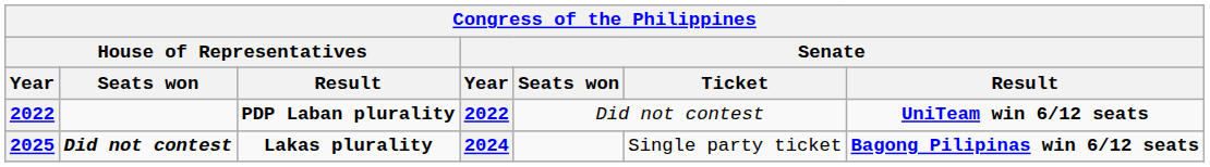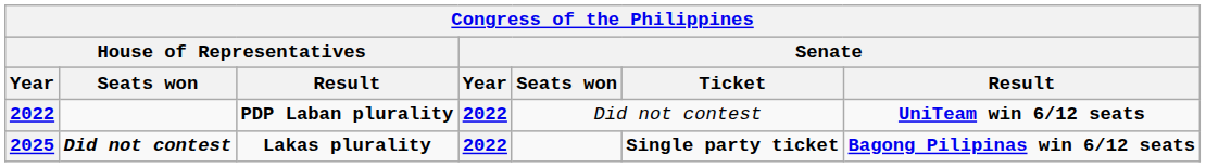 <table class="wikitable" style="text-align:center; font-size:90%">
 <tr>
 <th colspan="7"><a href='#'>Congress of the Philippines</a></th>
 </tr>
 <tr>
 <th colspan="3">House of Representatives</th>
 <th colspan="4">Senate</th>
 </tr>
 <tr>
 <th>Year</th>
 <th>Seats won</th>
 <th>Result</th>
 <th>Year</th>
 <th>Seats won</th>
 <th>Ticket</th>
 <th>Result</th>
 </tr>
 <tr>
 <th><a href='#'>2022</a></th>
 <td></td>
 <td><strong>PDP Laban plurality</strong></td>
 <th><a href='#'>2022</a></th>
 <td colspan="2"><em>Did not contest</em></td>
 <td><strong><a href='#'>UniTeam</a> win 6/12 seats</strong></td>
 </tr>
 <tr>
 <th><a href='#'>2025</a></th>
 <td><strong><em>Did not contest</em></strong></td>
 <td><strong>Lakas plurality</strong></td>
-<th><a href='#'>2024</a></th>
+<th><a href='#'>2022</a></th>
 <td></td>
-<td>Single party ticket</td>
+<td><strong>Single party ticket</strong></td>
 <td><strong><a href='#'>Bagong Pilipinas</a> win 6/12 seats</strong></td>
 </tr>
 </table>
